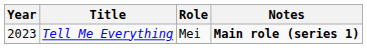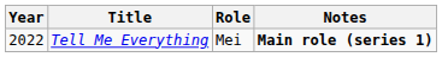 <table class="wikitable">
 <tr>
 <th>Year</th>
 <th>Title</th>
 <th>Role</th>
 <th>Notes</th>
 </tr>
 <tr>
-<td>2023</td>
+<td>2022</td>
 <td><em><a href='#'>Tell Me Everything</a></em></td>
 <td>Mei</td>
 <td><strong>Main role (series 1)</strong></td>
 </tr>
 <tr>
 </tr>
 </table>
